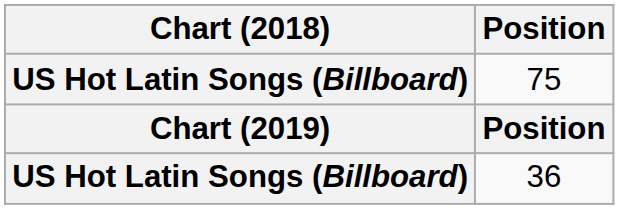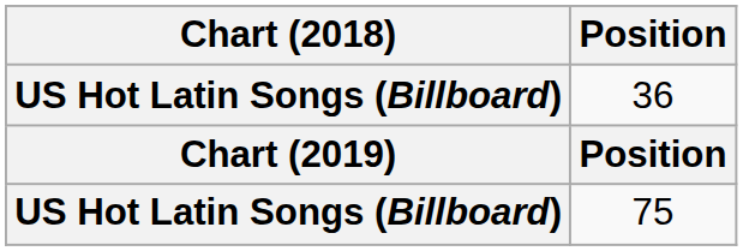 <table class="wikitable plainrowheaders" style="text-align:center">
 <tr>
 <th scope="col">Chart (2018)</th>
 <th scope="col">Position</th>
 </tr>
 <tr>
 <th scope="row">US Hot Latin Songs (<em>Billboard</em>)</th>
-<td>75</td>
+<td>36</td>
 </tr>
 <tr>
 <th scope="col">Chart (2019)</th>
 <th scope="col">Position</th>
 </tr>
 <tr>
 <th scope="row">US Hot Latin Songs (<em>Billboard</em>)</th>
-<td>36</td>
+<td>75</td>
 </tr>
 </table>
